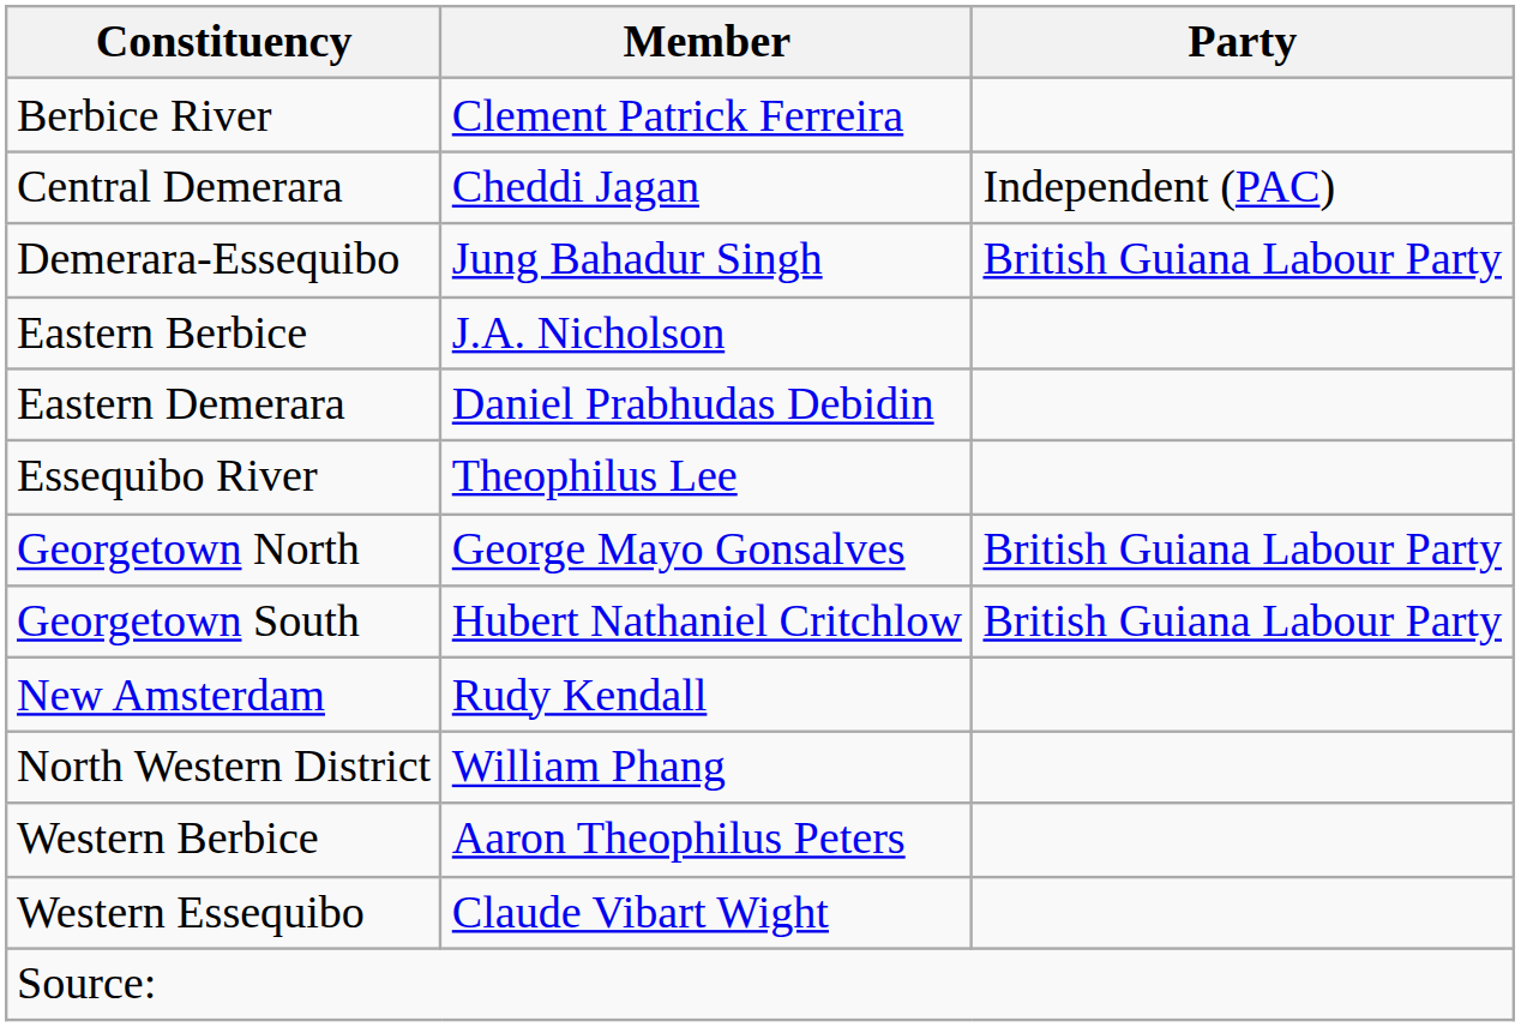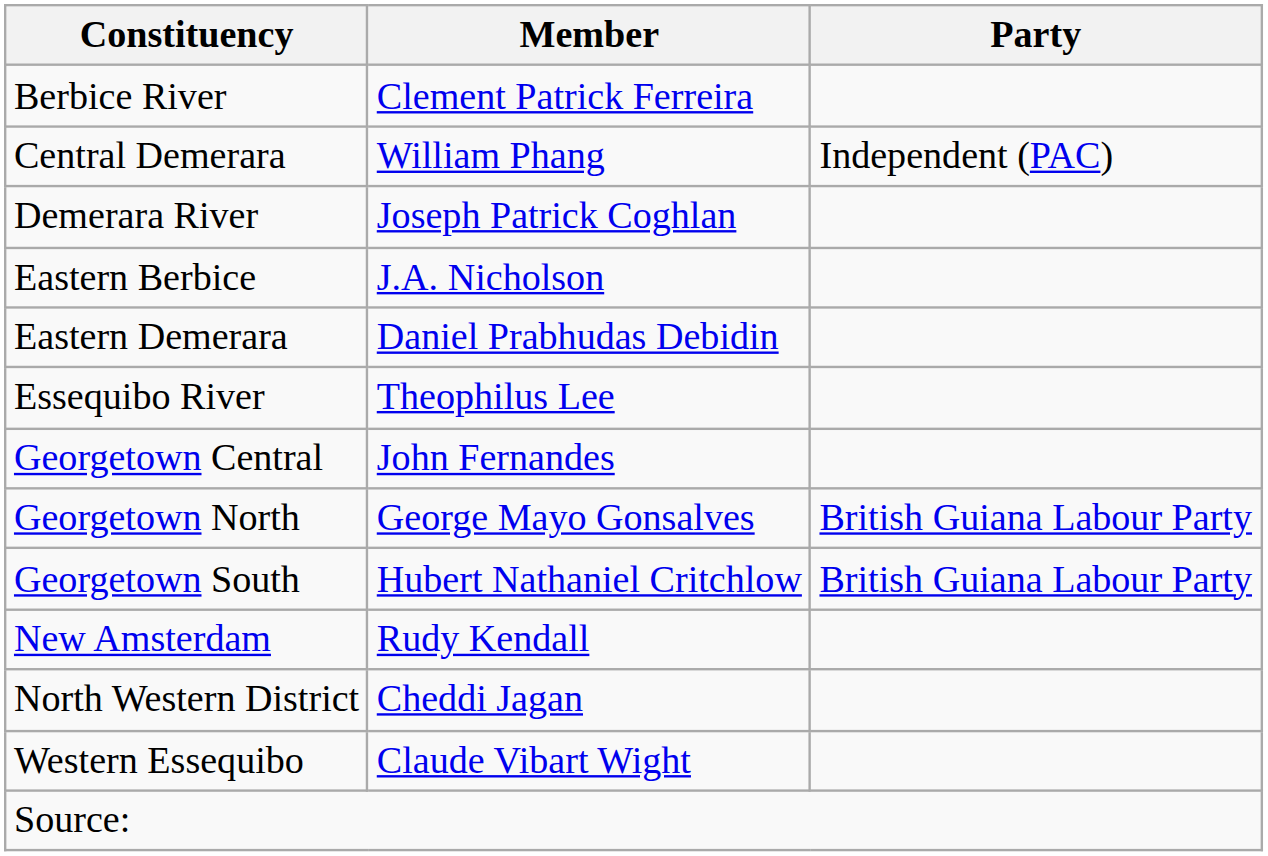 <table class=wikitable>
 <tr>
 <th>Constituency</th>
 <th>Member</th>
 <th>Party</th>
 </tr>
 <tr>
 <td>Berbice River</td>
 <td><a href='#'>Clement Patrick Ferreira</a></td>
 <td></td>
 </tr>
 <tr>
 <td>Central Demerara</td>
-<td><a href='#'>Cheddi Jagan</a></td>
+<td><a href='#'>William Phang</a></td>
 <td>Independent (<a href='#'>PAC</a>)</td>
 </tr>
 <tr>
-<td>Demerara-Essequibo</td>
-<td><a href='#'>Jung Bahadur Singh</a></td>
-<td><a href='#'>British Guiana Labour Party</a></td>
+<td>Demerara River</td>
+<td><a href='#'>Joseph Patrick Coghlan</a></td>
+<td></td>
 </tr>
 <tr>
 <td>Eastern Berbice</td>
 <td><a href='#'>J.A. Nicholson</a></td>
 <td></td>
 </tr>
 <tr>
 <td>Eastern Demerara</td>
 <td><a href='#'>Daniel Prabhudas Debidin</a></td>
 <td></td>
 </tr>
 <tr>
 <td>Essequibo River</td>
 <td><a href='#'>Theophilus Lee</a></td>
+<td></td>
+</tr>
+<tr>
+<td><a href='#'>Georgetown</a> Central</td>
+<td><a href='#'>John Fernandes</a></td>
 <td></td>
 </tr>
 <tr>
 <td><a href='#'>Georgetown</a> North</td>
 <td><a href='#'>George Mayo Gonsalves</a></td>
 <td><a href='#'>British Guiana Labour Party</a></td>
 </tr>
 <tr>
 <td><a href='#'>Georgetown</a> South</td>
 <td><a href='#'>Hubert Nathaniel Critchlow</a></td>
 <td><a href='#'>British Guiana Labour Party</a></td>
 </tr>
 <tr>
 <td><a href='#'>New Amsterdam</a></td>
 <td><a href='#'>Rudy Kendall</a></td>
 <td></td>
 </tr>
 <tr>
 <td>North Western District</td>
-<td><a href='#'>William Phang</a></td>
-<td></td>
-</tr>
-<tr>
-<td>Western Berbice</td>
-<td><a href='#'>Aaron Theophilus Peters</a></td>
+<td><a href='#'>Cheddi Jagan</a></td>
 <td></td>
 </tr>
 <tr>
 <td>Western Essequibo</td>
 <td><a href='#'>Claude Vibart Wight</a></td>
 <td></td>
 </tr>
 <tr>
 <td align=left colspan=3>Source: </td>
 </tr>
 </table>
